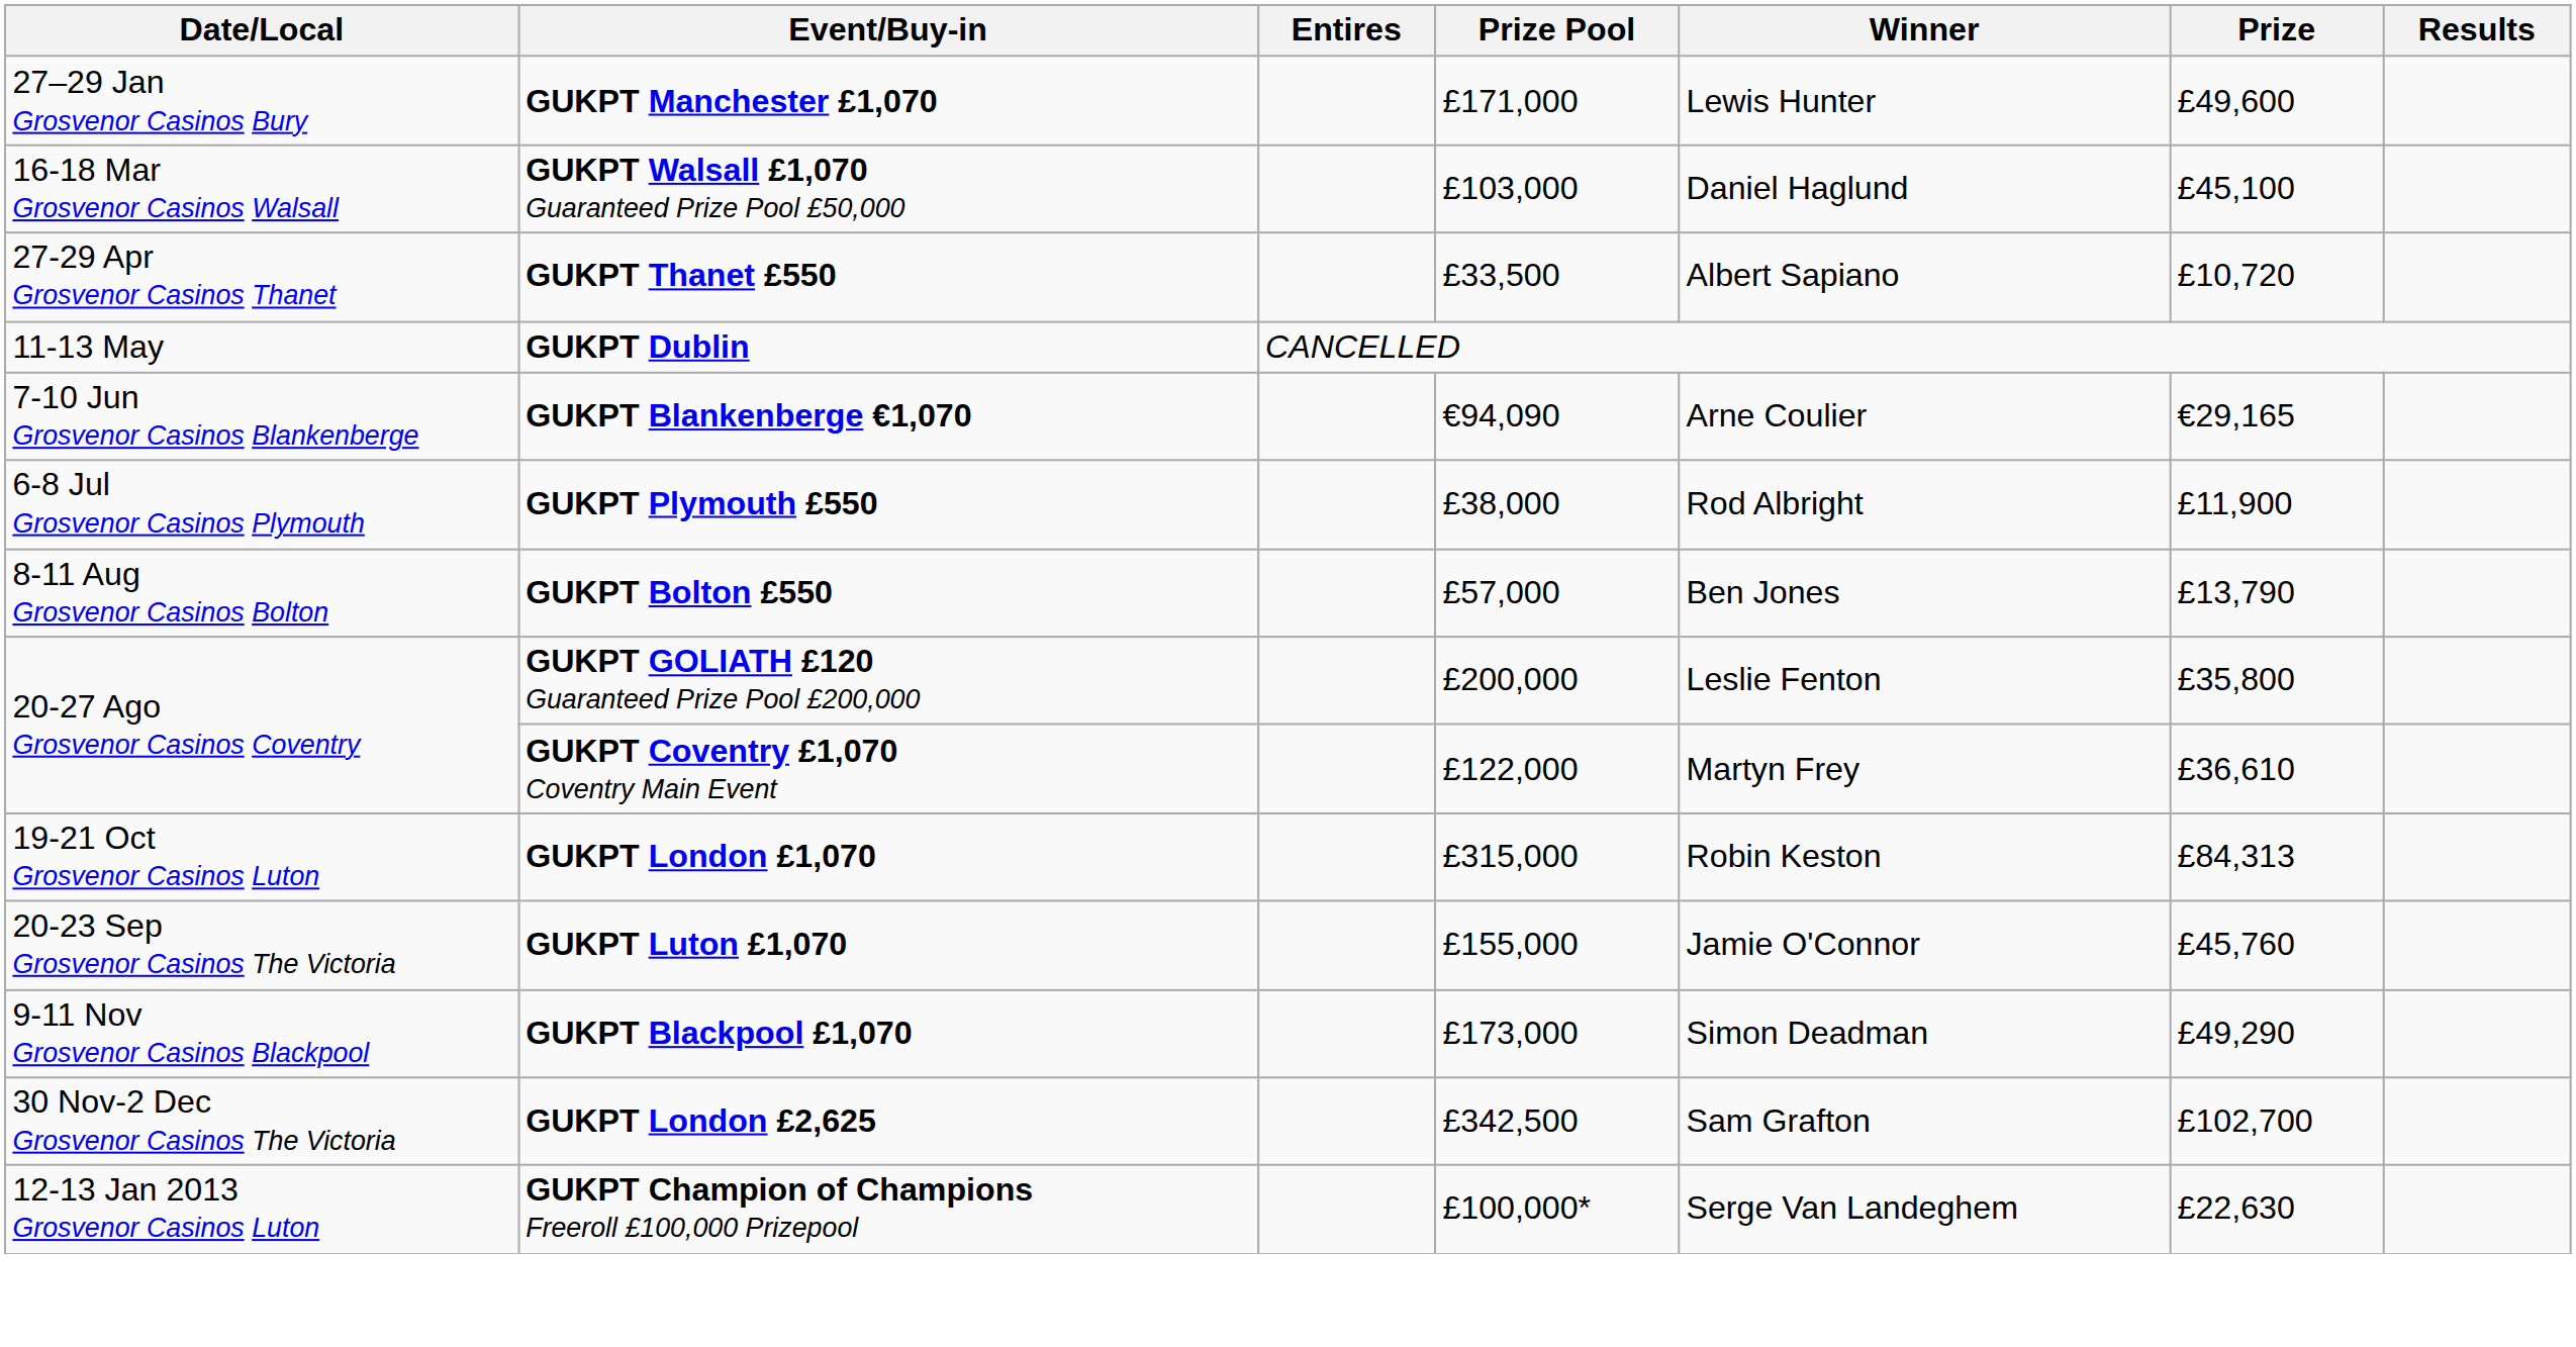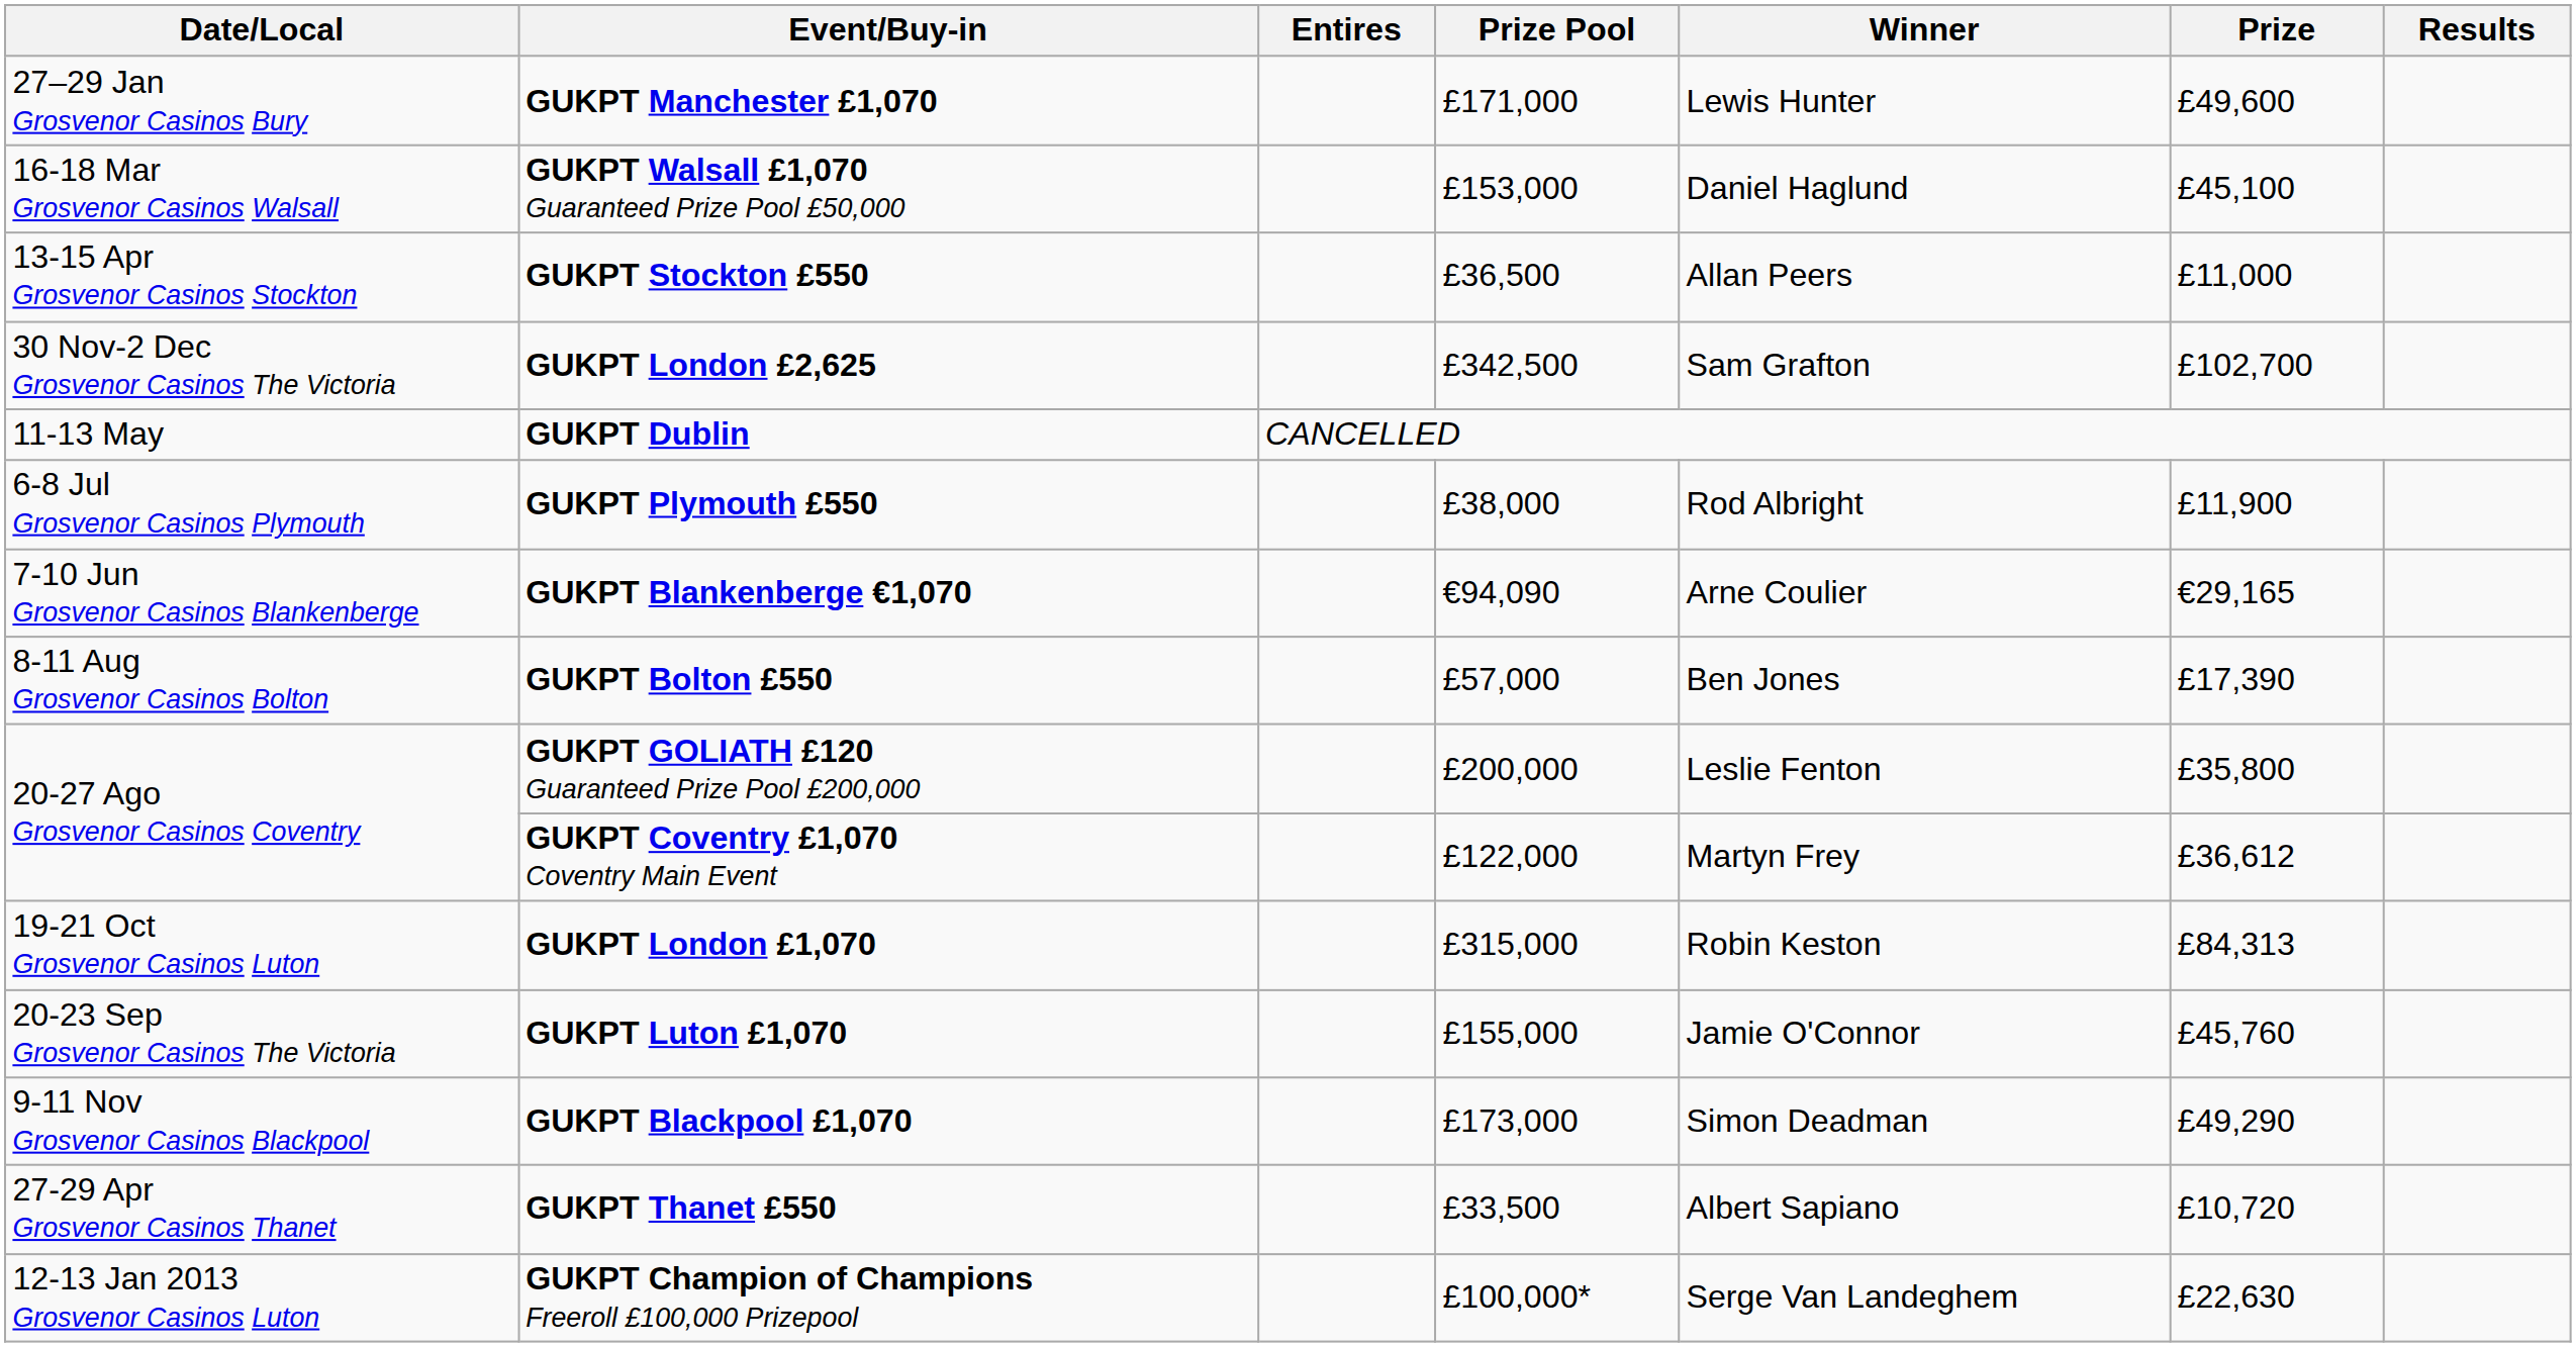 <table class="wikitable" width="100%">
 <tr>
 <th width="20%">Date/Local</th>
 <th !width="15%">Event/Buy-in</th>
 <th !width="10%">Entires</th>
 <th !width="10%">Prize Pool</th>
 <th !width="25%">Winner</th>
 <th !width="10%">Prize</th>
 <th !width="10%">Results</th>
 </tr>
 <tr>
 <td>27–29 Jan<br><small><em><a href='#'>Grosvenor Casinos</a> <a href='#'>Bury</a></em></small></td>
 <td> <strong>GUKPT <a href='#'>Manchester</a> £1,070</strong></td>
 <td></td>
 <td>£171,000</td>
 <td> Lewis Hunter</td>
 <td>£49,600</td>
 <td></td>
 </tr>
 <tr>
 <td>16-18 Mar<br><small><em><a href='#'>Grosvenor Casinos</a> <a href='#'>Walsall</a></em></small></td>
 <td> <strong>GUKPT <a href='#'>Walsall</a> £1,070</strong><br><small><em>Guaranteed Prize Pool £50,000</em></small></td>
 <td></td>
-<td>£103,000</td>
+<td>£153,000</td>
 <td> Daniel Haglund</td>
 <td>£45,100</td>
 <td></td>
 </tr>
 <tr>
-<td>27-29 Apr<br><small><em><a href='#'>Grosvenor Casinos</a> <a href='#'>Thanet</a></em></small></td>
-<td> <strong>GUKPT <a href='#'>Thanet</a> £550</strong></td>
+<td>13-15 Apr<br><small><em><a href='#'>Grosvenor Casinos</a> <a href='#'>Stockton</a></em></small></td>
+<td> <strong>GUKPT <a href='#'>Stockton</a> £550</strong></td>
 <td></td>
-<td>£33,500</td>
-<td> Albert Sapiano</td>
-<td>£10,720</td>
+<td>£36,500</td>
+<td> Allan Peers</td>
+<td>£11,000</td>
+<td></td>
+</tr>
+<tr>
+<td>30 Nov-2 Dec<br><small><em><a href='#'>Grosvenor Casinos</a> The Victoria</em></small></td>
+<td> <strong>GUKPT <a href='#'>London</a> £2,625</strong></td>
+<td></td>
+<td>£342,500</td>
+<td> Sam Grafton</td>
+<td>£102,700</td>
 <td></td>
 </tr>
 <tr>
 <td>11-13 May</td>
 <td> <strong>GUKPT <a href='#'>Dublin</a></strong></td>
 <td colspan="5"><em>CANCELLED</em></td>
+</tr>
+<tr>
+<td>6-8 Jul<br><small><em><a href='#'>Grosvenor Casinos</a> <a href='#'>Plymouth</a></em></small></td>
+<td> <strong>GUKPT <a href='#'>Plymouth</a> £550</strong></td>
+<td></td>
+<td>£38,000</td>
+<td> Rod Albright</td>
+<td>£11,900</td>
+<td></td>
 </tr>
 <tr>
 <td>7-10 Jun<br><small><em><a href='#'>Grosvenor Casinos</a> <a href='#'>Blankenberge</a></em></small></td>
 <td> <strong>GUKPT <a href='#'>Blankenberge</a> €1,070</strong></td>
 <td></td>
 <td>€94,090</td>
 <td> Arne Coulier</td>
 <td>€29,165</td>
 <td></td>
 </tr>
 <tr>
-<td>6-8 Jul<br><small><em><a href='#'>Grosvenor Casinos</a> <a href='#'>Plymouth</a></em></small></td>
-<td> <strong>GUKPT <a href='#'>Plymouth</a> £550</strong></td>
-<td></td>
-<td>£38,000</td>
-<td> Rod Albright</td>
-<td>£11,900</td>
-<td></td>
-</tr>
-<tr>
 <td>8-11 Aug<br><small><em><a href='#'>Grosvenor Casinos</a> <a href='#'>Bolton</a></em></small></td>
 <td> <strong>GUKPT <a href='#'>Bolton</a> £550</strong></td>
 <td></td>
 <td>£57,000</td>
 <td> Ben Jones</td>
-<td>£13,790</td>
+<td>£17,390</td>
 <td></td>
 </tr>
 <tr>
 <td rowspan="2">20-27 Ago<br><small><em><a href='#'>Grosvenor Casinos</a> <a href='#'>Coventry</a></em></small></td>
 <td> <strong>GUKPT <a href='#'>GOLIATH</a> £120</strong><br><small><em>Guaranteed Prize Pool £200,000</em></small></td>
 <td></td>
 <td>£200,000</td>
 <td> Leslie Fenton</td>
 <td>£35,800</td>
 <td></td>
 </tr>
 <tr>
 <td> <strong>GUKPT <a href='#'>Coventry</a> £1,070</strong><br><small><em>Coventry Main Event</em></small></td>
 <td></td>
 <td>£122,000</td>
 <td> Martyn Frey</td>
-<td>£36,610</td>
+<td>£36,612</td>
 <td></td>
 </tr>
 <tr>
 <td>19-21 Oct<br><small><em><a href='#'>Grosvenor Casinos</a> <a href='#'>Luton</a></em></small></td>
 <td> <strong>GUKPT <a href='#'>London</a> £1,070</strong></td>
 <td></td>
 <td>£315,000</td>
 <td> Robin Keston</td>
 <td>£84,313</td>
 <td></td>
 </tr>
 <tr>
 <td>20-23 Sep<br><small><em><a href='#'>Grosvenor Casinos</a> The Victoria</em></small></td>
 <td> <strong>GUKPT <a href='#'>Luton</a> £1,070</strong></td>
 <td></td>
 <td>£155,000</td>
 <td> Jamie O'Connor</td>
 <td>£45,760</td>
 <td></td>
 </tr>
 <tr>
 <td>9-11 Nov<br><small><em><a href='#'>Grosvenor Casinos</a> <a href='#'>Blackpool</a></em></small></td>
 <td> <strong>GUKPT <a href='#'>Blackpool</a> £1,070</strong></td>
 <td></td>
 <td>£173,000</td>
 <td> Simon Deadman</td>
 <td>£49,290</td>
 <td></td>
 </tr>
 <tr>
-<td>30 Nov-2 Dec<br><small><em><a href='#'>Grosvenor Casinos</a> The Victoria</em></small></td>
-<td> <strong>GUKPT <a href='#'>London</a> £2,625</strong></td>
+<td>27-29 Apr<br><small><em><a href='#'>Grosvenor Casinos</a> <a href='#'>Thanet</a></em></small></td>
+<td> <strong>GUKPT <a href='#'>Thanet</a> £550</strong></td>
 <td></td>
-<td>£342,500</td>
-<td> Sam Grafton</td>
-<td>£102,700</td>
+<td>£33,500</td>
+<td> Albert Sapiano</td>
+<td>£10,720</td>
 <td></td>
 </tr>
 <tr>
 <td>12-13 Jan 2013<br><small><em><a href='#'>Grosvenor Casinos</a> <a href='#'>Luton</a></em></small></td>
 <td> <strong>GUKPT Champion of Champions</strong><br><small><em>Freeroll £100,000 Prizepool</em></small></td>
 <td></td>
 <td>£100,000*</td>
 <td> Serge Van Landeghem</td>
 <td>£22,630</td>
 <td></td>
 </tr>
 </table>
